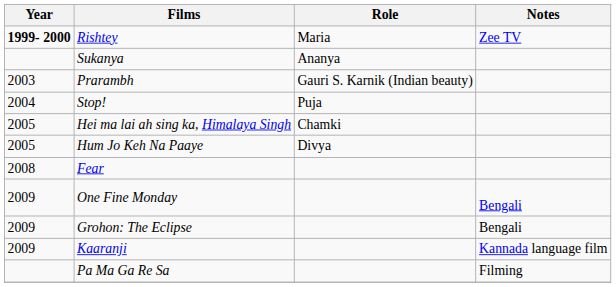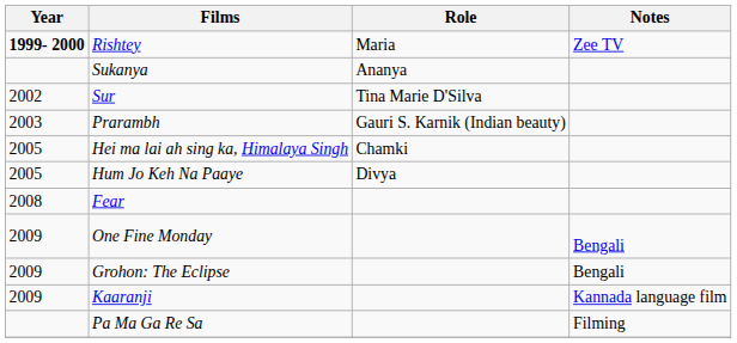 <table class="wikitable sortable">
 <tr>
 <th>Year</th>
 <th>Films</th>
 <th>Role</th>
 <th>Notes</th>
 </tr>
 <tr>
 <td><strong>1999- 2000</strong></td>
 <td><em><a href='#'>Rishtey</a></em></td>
 <td>Maria</td>
 <td><a href='#'>Zee TV</a></td>
 </tr>
 <tr>
 <td></td>
 <td><em>Sukanya</em></td>
 <td>Ananya</td>
 <td></td>
 </tr>
 <tr>
+<td>2002</td>
+<td><em><a href='#'>Sur</a></em></td>
+<td>Tina Marie D'Silva</td>
+<td></td>
+</tr>
+<tr>
 <td>2003</td>
 <td><em>Prarambh</em></td>
 <td>Gauri S. Karnik (Indian beauty)</td>
-<td></td>
-</tr>
-<tr>
-<td>2004</td>
-<td><em>Stop!</em></td>
-<td>Puja</td>
 <td></td>
 </tr>
 <tr>
 <td>2005</td>
 <td><em>Hei ma lai ah sing ka, <a href='#'>Himalaya Singh</a></em></td>
 <td>Chamki</td>
 <td></td>
 </tr>
 <tr>
 <td>2005</td>
 <td><em>Hum Jo Keh Na Paaye</em></td>
 <td>Divya</td>
 <td></td>
 </tr>
 <tr>
 <td>2008</td>
 <td><em><a href='#'>Fear</a></em></td>
 <td></td>
 <td></td>
 </tr>
 <tr>
 <td>2009</td>
 <td><em>One Fine Monday</em></td>
 <td></td>
 <td><br><a href='#'>Bengali</a></td>
 </tr>
 <tr>
 <td>2009</td>
 <td><em>Grohon: The Eclipse</em></td>
 <td></td>
 <td>Bengali</td>
 </tr>
 <tr>
 <td>2009</td>
 <td><em><a href='#'>Kaaranji</a></em></td>
 <td></td>
 <td><a href='#'>Kannada</a> language film</td>
 </tr>
 <tr>
 <td></td>
 <td><em>Pa Ma Ga Re Sa</em></td>
 <td></td>
 <td>Filming</td>
 </tr>
 <tr>
 </tr>
 </table>
